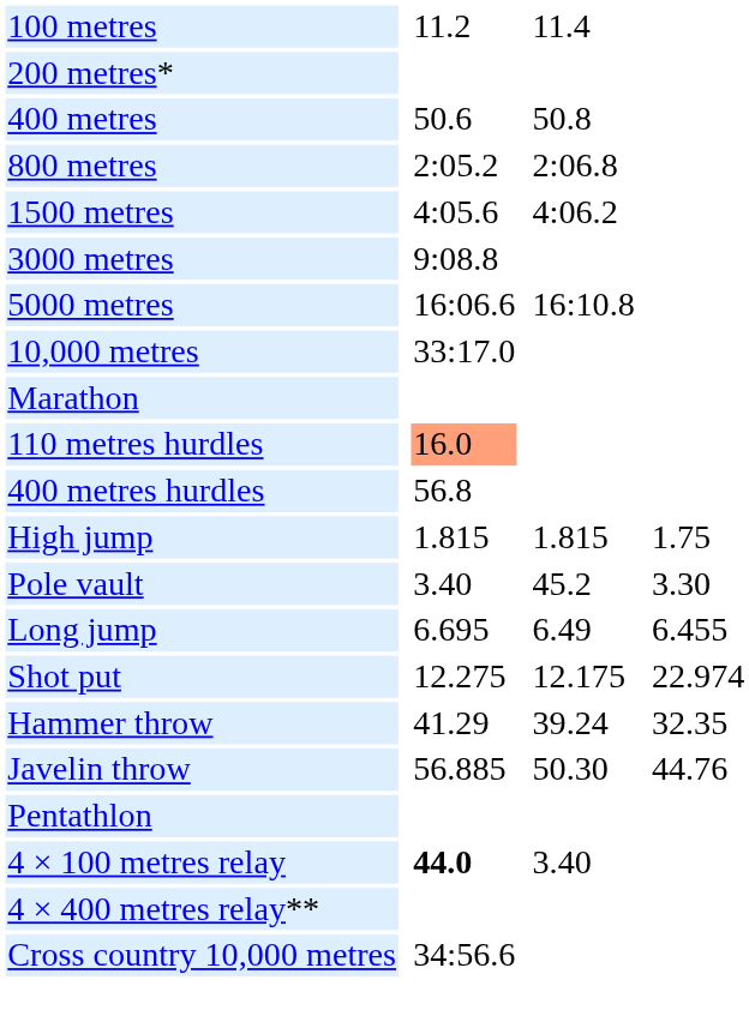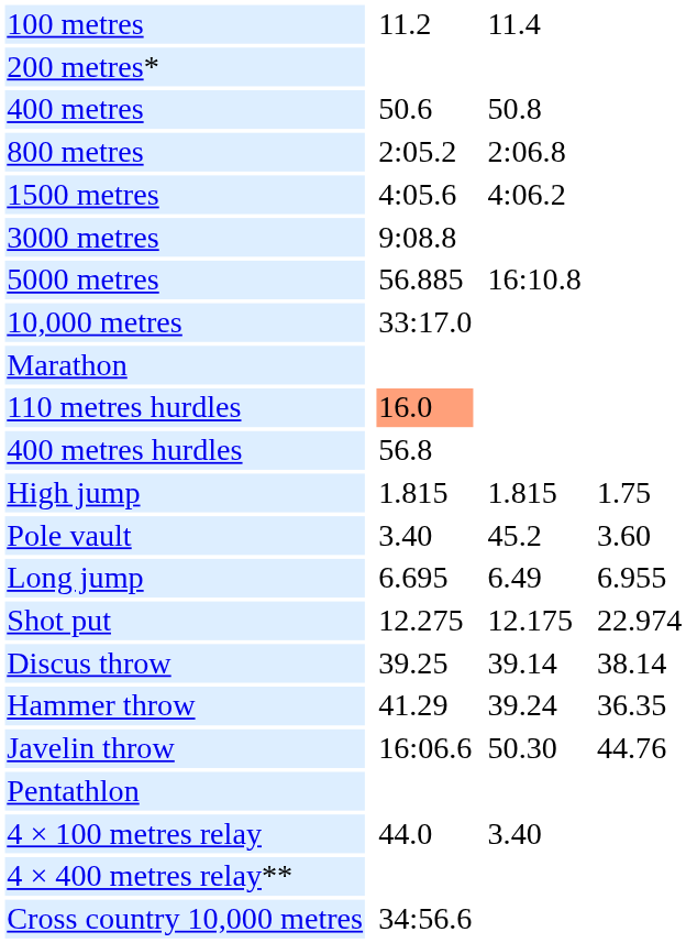 <table>
 <tr>
 <td bgcolor = DDEEFF><a href='#'>100 metres</a></td>
 <td></td>
 <td>11.2</td>
 <td></td>
 <td>11.4</td>
 <td></td>
 <td></td>
 </tr>
 <tr>
 <td bgcolor = DDEEFF><a href='#'>200 metres</a>*</td>
 <td></td>
 <td></td>
 <td></td>
 <td></td>
 <td></td>
 <td></td>
 </tr>
 <tr>
 <td bgcolor = DDEEFF><a href='#'>400 metres</a></td>
 <td></td>
 <td>50.6</td>
 <td></td>
 <td>50.8</td>
 <td></td>
 <td></td>
 </tr>
 <tr>
 <td bgcolor = DDEEFF><a href='#'>800 metres</a></td>
 <td></td>
 <td>2:05.2</td>
 <td></td>
 <td>2:06.8</td>
 <td></td>
 <td></td>
 </tr>
 <tr>
 <td bgcolor = DDEEFF><a href='#'>1500 metres</a></td>
 <td></td>
 <td>4:05.6</td>
 <td></td>
 <td>4:06.2</td>
 <td></td>
 <td></td>
 </tr>
 <tr>
 <td bgcolor = DDEEFF><a href='#'>3000 metres</a></td>
 <td></td>
 <td>9:08.8</td>
 <td></td>
 <td></td>
 <td></td>
 <td></td>
 </tr>
 <tr>
 <td bgcolor = DDEEFF><a href='#'>5000 metres</a></td>
 <td></td>
-<td>16:06.6</td>
+<td>56.885</td>
 <td></td>
 <td>16:10.8</td>
 <td></td>
 <td></td>
 </tr>
 <tr>
 <td bgcolor = DDEEFF><a href='#'>10,000 metres</a></td>
 <td></td>
 <td>33:17.0</td>
 <td></td>
 <td></td>
 <td></td>
 <td></td>
 </tr>
 <tr>
 <td bgcolor = DDEEFF><a href='#'>Marathon</a></td>
 <td></td>
 <td></td>
 <td></td>
 <td></td>
 <td></td>
 <td></td>
 </tr>
 <tr>
 <td bgcolor = DDEEFF><a href='#'>110 metres hurdles</a></td>
 <td></td>
 <td style="background: lightsalmon;">16.0</td>
 <td></td>
 <td></td>
 <td></td>
 <td></td>
 </tr>
 <tr>
 <td bgcolor = DDEEFF><a href='#'>400 metres hurdles</a></td>
 <td></td>
 <td>56.8</td>
 <td></td>
 <td></td>
 <td></td>
 <td></td>
 </tr>
 <tr>
 <td bgcolor = DDEEFF><a href='#'>High jump</a></td>
 <td></td>
 <td>1.815</td>
 <td></td>
 <td>1.815</td>
 <td></td>
 <td>1.75</td>
 </tr>
 <tr>
 <td bgcolor = DDEEFF><a href='#'>Pole vault</a></td>
 <td></td>
 <td>3.40</td>
 <td></td>
 <td>45.2</td>
 <td></td>
-<td>3.30</td>
+<td>3.60</td>
 </tr>
 <tr>
 <td bgcolor = DDEEFF><a href='#'>Long jump</a></td>
 <td></td>
 <td>6.695</td>
 <td></td>
 <td>6.49</td>
 <td></td>
-<td>6.455</td>
+<td>6.955</td>
 </tr>
 <tr>
 <td bgcolor = DDEEFF><a href='#'>Shot put</a></td>
 <td></td>
 <td>12.275</td>
 <td></td>
 <td>12.175</td>
 <td></td>
 <td>22.974</td>
 </tr>
 <tr>
+<td bgcolor = DDEEFF><a href='#'>Discus throw</a></td>
+<td></td>
+<td>39.25</td>
+<td></td>
+<td>39.14</td>
+<td></td>
+<td>38.14</td>
+</tr>
+<tr>
 <td bgcolor = DDEEFF><a href='#'>Hammer throw</a></td>
 <td></td>
 <td>41.29</td>
 <td></td>
 <td>39.24</td>
 <td></td>
-<td>32.35</td>
+<td>36.35</td>
 </tr>
 <tr>
 <td bgcolor = DDEEFF><a href='#'>Javelin throw</a></td>
 <td></td>
-<td>56.885</td>
+<td>16:06.6</td>
 <td></td>
 <td>50.30</td>
 <td></td>
 <td>44.76</td>
 </tr>
 <tr>
 <td bgcolor = DDEEFF><a href='#'>Pentathlon</a></td>
 <td></td>
 <td></td>
 <td>  <br> </td>
 <td></td>
 <td></td>
 <td></td>
 </tr>
 <tr>
 <td bgcolor = DDEEFF><a href='#'>4 × 100 metres relay</a></td>
 <td></td>
-<td><strong>44.0</strong></td>
+<td>44.0</td>
 <td></td>
 <td>3.40</td>
 <td></td>
 <td></td>
 </tr>
 <tr>
 <td bgcolor = DDEEFF><a href='#'>4 × 400 metres relay</a>**</td>
 <td></td>
 <td></td>
 <td></td>
 <td></td>
 <td></td>
 <td></td>
 </tr>
 <tr>
 <td bgcolor = DDEEFF><a href='#'>Cross country 10,000 metres</a></td>
 <td></td>
 <td>34:56.6</td>
 <td></td>
 <td></td>
 <td></td>
 <td></td>
 </tr>
 </table>
